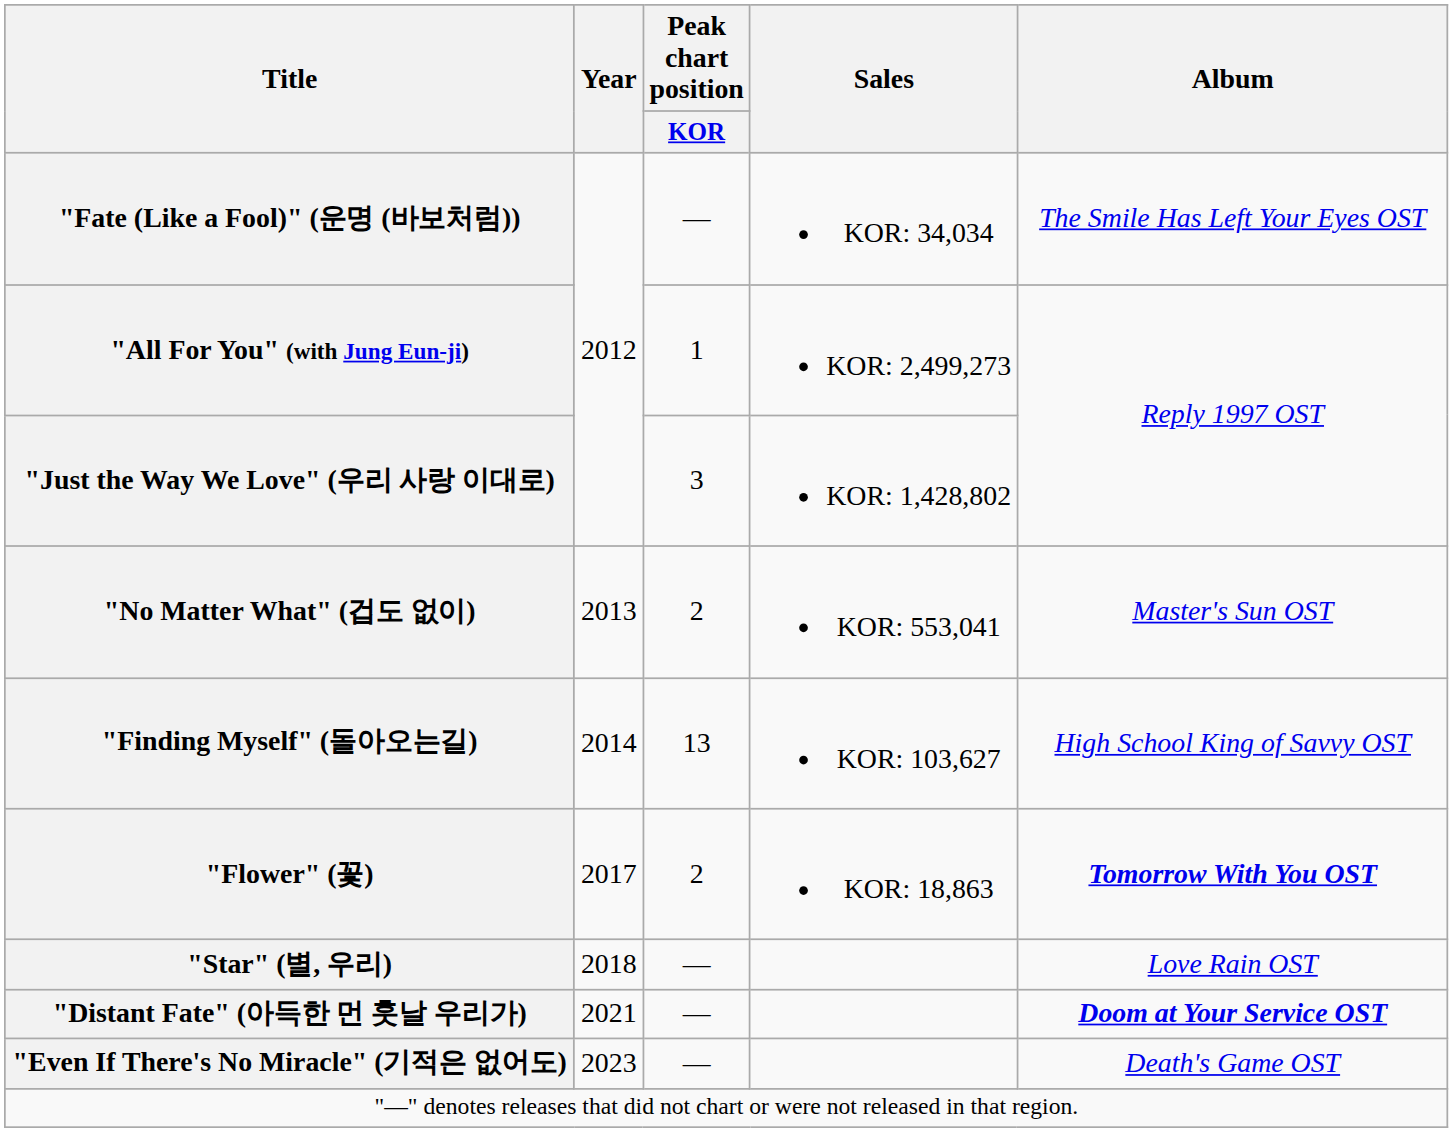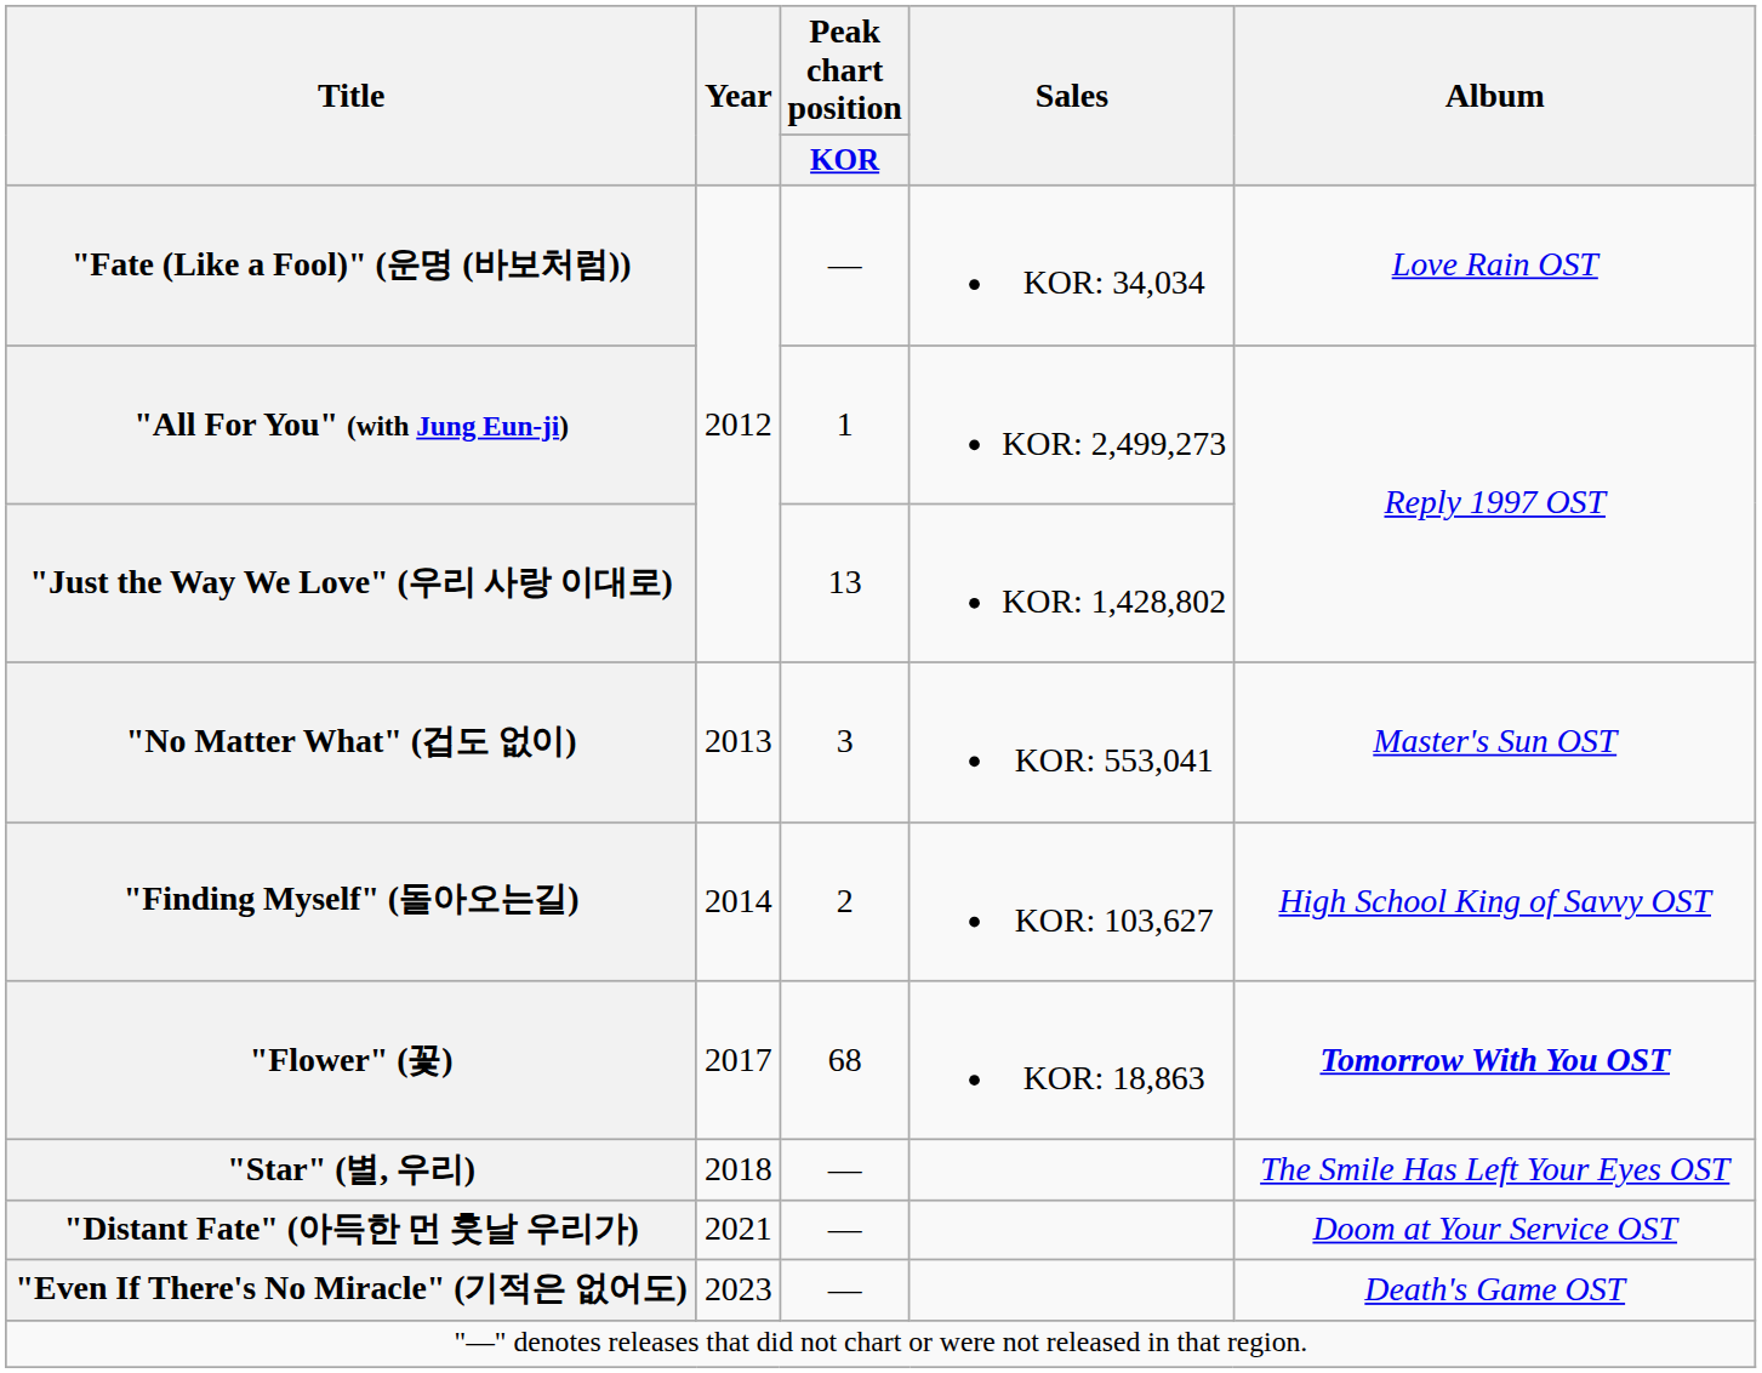 <table class="wikitable plainrowheaders" style="text-align:center">
 <tr>
 <th scope="col" rowspan="2" style="width:20em;">Title</th>
 <th scope="col" rowspan="2">Year</th>
 <th scope="col">Peak chart position</th>
 <th scope="col" rowspan="2">Sales</th>
 <th scope="col" rowspan="2" style="width:15em;">Album</th>
 </tr>
 <tr>
 <th style="width:3em;font-size:90%"><a href='#'>KOR</a><br></th>
 </tr>
 <tr>
 <th scope="row">"Fate (Like a Fool)" (운명 (바보처럼))</th>
 <td rowspan="3">2012</td>
 <td>—</td>
 <td><br><ul><li>KOR: 34,034</li></ul></td>
-<td><em><a href='#'>The Smile Has Left Your Eyes OST</a></em></td>
+<td><em><a href='#'>Love Rain OST</a></em></td>
 </tr>
 <tr>
 <th scope="row">"All For You" <small>(with <a href='#'>Jung Eun-ji</a>)</small></th>
 <td>1</td>
 <td><br><ul><li>KOR: 2,499,273</li></ul></td>
 <td rowspan="2"><em><a href='#'>Reply 1997 OST</a></em></td>
 </tr>
 <tr>
 <th scope="row">"Just the Way We Love" (우리 사랑 이대로) </th>
-<td>3</td>
+<td>13</td>
 <td><br><ul><li>KOR: 1,428,802</li></ul></td>
 </tr>
 <tr>
 <th scope="row">"No Matter What" (겁도 없이)</th>
 <td>2013</td>
-<td>2</td>
+<td>3</td>
 <td><br><ul><li>KOR: 553,041</li></ul></td>
 <td><em><a href='#'>Master's Sun OST</a></em></td>
 </tr>
 <tr>
 <th scope="row">"Finding Myself" (돌아오는길)</th>
 <td>2014</td>
-<td>13</td>
+<td>2</td>
 <td><br><ul><li>KOR: 103,627</li></ul></td>
 <td><em><a href='#'>High School King of Savvy OST</a></em></td>
 </tr>
 <tr>
 <th scope="row">"Flower" (꽃)</th>
 <td>2017</td>
-<td>2</td>
+<td>68</td>
 <td><br><ul><li>KOR: 18,863</li></ul></td>
 <td><strong><em><a href='#'>Tomorrow With You OST</a></em></strong></td>
 </tr>
 <tr>
 <th scope="row">"Star" (별, 우리)</th>
 <td>2018</td>
 <td>—</td>
 <td></td>
-<td><em><a href='#'>Love Rain OST</a></em></td>
+<td><em><a href='#'>The Smile Has Left Your Eyes OST</a></em></td>
 </tr>
 <tr>
 <th scope="row">"Distant Fate" (아득한 먼 훗날 우리가)</th>
 <td>2021</td>
 <td>—</td>
 <td></td>
-<td><strong><em><a href='#'>Doom at Your Service OST</a></em></strong></td>
+<td><em><a href='#'>Doom at Your Service OST</a></em></td>
 </tr>
 <tr>
 <th scope="row">"Even If There's No Miracle" (기적은 없어도)</th>
 <td>2023</td>
 <td>—</td>
 <td></td>
 <td><em><a href='#'>Death's Game OST</a></em></td>
 </tr>
 <tr>
 <td colspan="9" style="font-size:85%;">"—" denotes releases that did not chart or were not released in that region.</td>
 </tr>
 </table>
